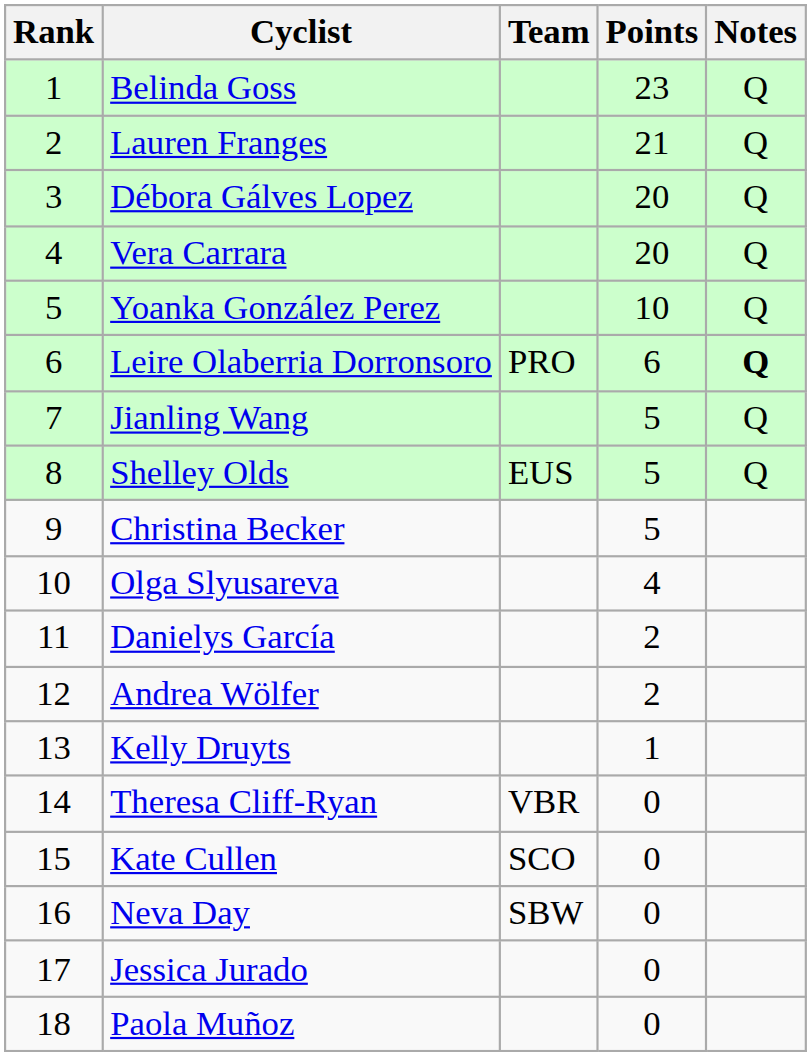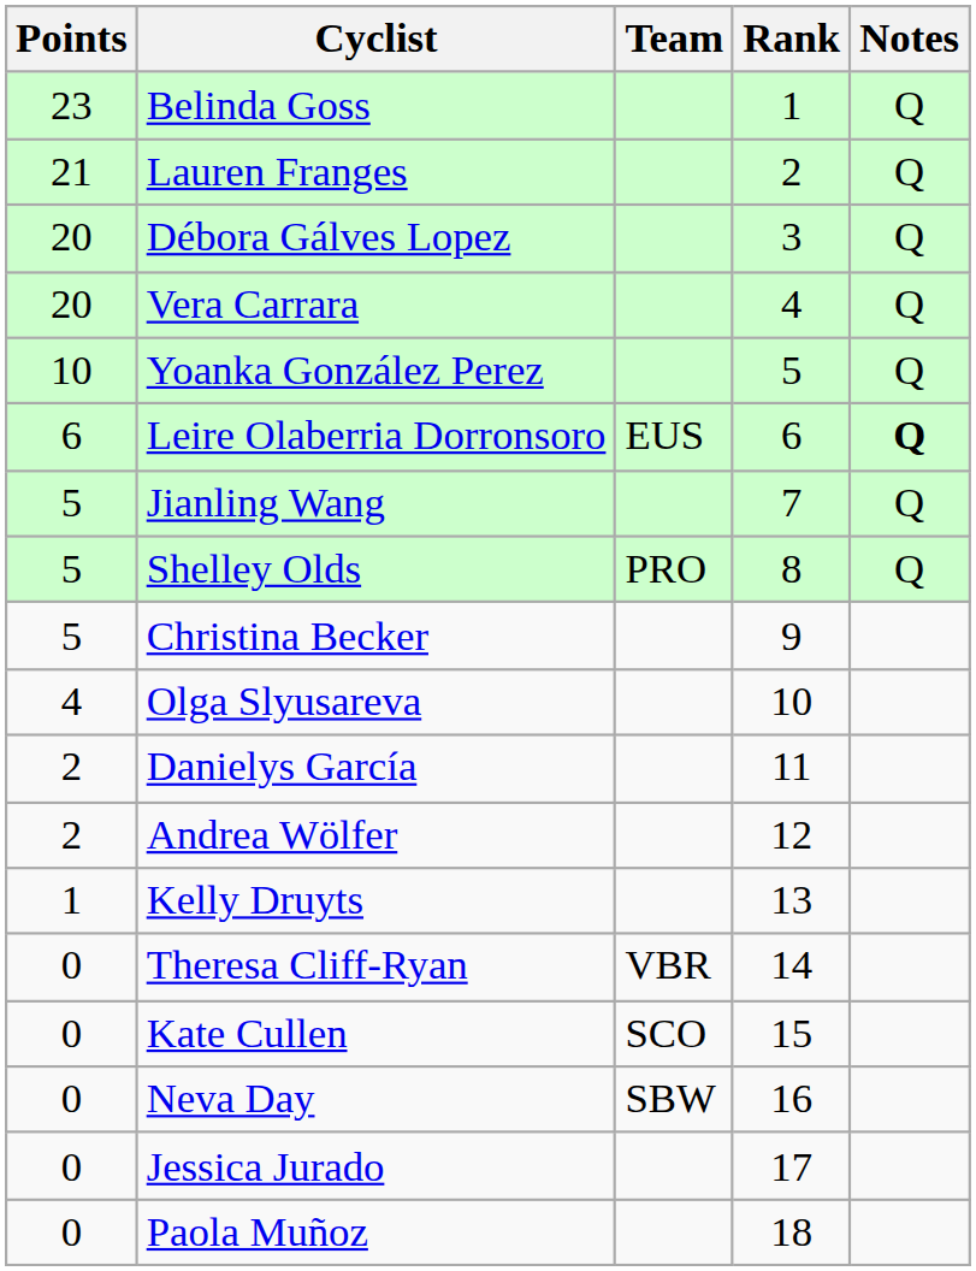 <table class="wikitable sortable" style="text-align:center;">
 <tr>
-<th>Rank</th>
+<th>Points</th>
 <th class="unsortable">Cyclist</th>
 <th>Team</th>
-<th>Points</th>
+<th>Rank</th>
 <th class="unsortable">Notes</th>
 </tr>
 <tr bgcolor=ccffcc>
-<td align=center>1</td>
+<td>23</td>
 <td align=left><a href='#'>Belinda Goss</a></td>
 <td align=left></td>
-<td>23</td>
+<td align=center>1</td>
 <td>Q</td>
 </tr>
 <tr bgcolor=ccffcc>
-<td align=center>2</td>
+<td>21</td>
 <td align=left><a href='#'>Lauren Franges</a></td>
 <td align=left></td>
-<td>21</td>
+<td align=center>2</td>
 <td>Q</td>
 </tr>
 <tr bgcolor=ccffcc>
-<td align=center>3</td>
+<td>20</td>
 <td align=left><a href='#'>Débora Gálves Lopez</a></td>
 <td align=left></td>
-<td>20</td>
+<td align=center>3</td>
 <td>Q</td>
 </tr>
 <tr bgcolor=ccffcc>
-<td align=center>4</td>
+<td>20</td>
 <td align=left><a href='#'>Vera Carrara</a></td>
 <td align=left></td>
-<td>20</td>
+<td align=center>4</td>
 <td>Q</td>
 </tr>
 <tr bgcolor=ccffcc>
-<td align=center>5</td>
+<td>10</td>
 <td align=left><a href='#'>Yoanka González Perez</a></td>
 <td align=left></td>
-<td>10</td>
+<td align=center>5</td>
 <td>Q</td>
 </tr>
 <tr bgcolor=ccffcc>
+<td>6</td>
+<td align=left><a href='#'>Leire Olaberria Dorronsoro</a></td>
+<td align=left>EUS</td>
 <td align=center>6</td>
-<td align=left><a href='#'>Leire Olaberria Dorronsoro</a></td>
-<td align=left>PRO</td>
-<td>6</td>
 <td><strong>Q</strong></td>
 </tr>
 <tr bgcolor=ccffcc>
-<td align=center>7</td>
+<td>5</td>
 <td align=left><a href='#'>Jianling Wang</a></td>
 <td align=left></td>
-<td>5</td>
+<td align=center>7</td>
 <td>Q</td>
 </tr>
 <tr bgcolor=ccffcc>
+<td>5</td>
+<td align=left><a href='#'>Shelley Olds</a></td>
+<td align=left>PRO</td>
 <td align=center>8</td>
-<td align=left><a href='#'>Shelley Olds</a></td>
-<td align=left>EUS</td>
-<td>5</td>
 <td>Q</td>
 </tr>
 <tr>
-<td align=center>9</td>
+<td>5</td>
 <td align=left><a href='#'>Christina Becker</a></td>
 <td align=left></td>
-<td>5</td>
+<td align=center>9</td>
 <td></td>
 </tr>
 <tr>
-<td align=center>10</td>
+<td>4</td>
 <td align=left><a href='#'>Olga Slyusareva</a></td>
 <td align=left></td>
-<td>4</td>
+<td align=center>10</td>
 <td></td>
 </tr>
 <tr>
-<td align=center>11</td>
+<td>2</td>
 <td align=left><a href='#'>Danielys García</a></td>
 <td align=left></td>
-<td>2</td>
+<td align=center>11</td>
 <td></td>
 </tr>
 <tr>
-<td align=center>12</td>
+<td>2</td>
 <td align=left><a href='#'>Andrea Wölfer</a></td>
 <td align=left></td>
-<td>2</td>
+<td align=center>12</td>
 <td></td>
 </tr>
 <tr>
-<td align=center>13</td>
+<td>1</td>
 <td align=left><a href='#'>Kelly Druyts</a></td>
 <td align=left></td>
-<td>1</td>
+<td align=center>13</td>
 <td></td>
 </tr>
 <tr>
-<td align=center>14</td>
+<td>0</td>
 <td align=left><a href='#'>Theresa Cliff-Ryan</a></td>
 <td align=left>VBR</td>
-<td>0</td>
+<td align=center>14</td>
 <td></td>
 </tr>
 <tr>
-<td align=center>15</td>
+<td>0</td>
 <td align=left><a href='#'>Kate Cullen</a></td>
 <td align=left>SCO</td>
-<td>0</td>
+<td align=center>15</td>
 <td></td>
 </tr>
 <tr>
-<td align=center>16</td>
+<td>0</td>
 <td align=left><a href='#'>Neva Day</a></td>
 <td align=left>SBW</td>
-<td>0</td>
+<td align=center>16</td>
 <td></td>
 </tr>
 <tr>
-<td align=center>17</td>
+<td>0</td>
 <td align=left><a href='#'>Jessica Jurado</a></td>
 <td align=left></td>
-<td>0</td>
+<td align=center>17</td>
 <td></td>
 </tr>
 <tr>
-<td align=center>18</td>
+<td>0</td>
 <td align=left><a href='#'>Paola Muñoz</a></td>
 <td align=left></td>
-<td>0</td>
+<td align=center>18</td>
 <td></td>
 </tr>
 </table>
